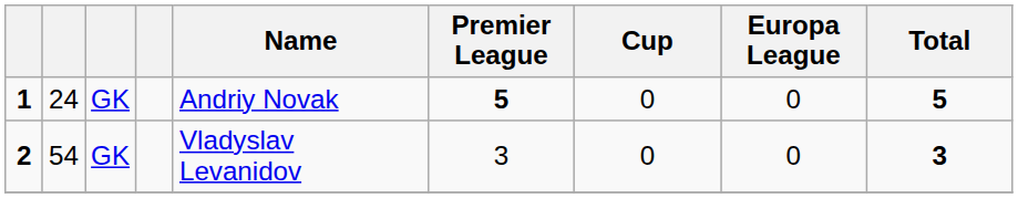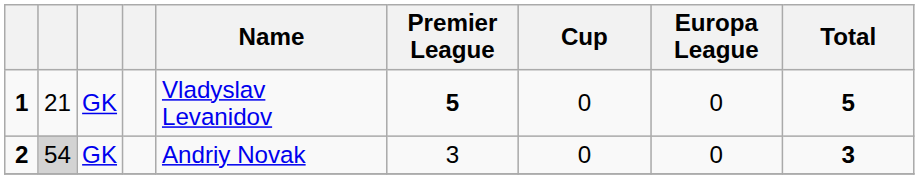 <table class="wikitable" style="text-align:center">
 <tr>
 <th width=15></th>
 <th width=15></th>
 <th width=15></th>
 <th width=15></th>
 <th width=145>Name</th>
 <th width=80><strong>Premier League</strong></th>
 <th width=80><strong>Cup</strong></th>
 <th width=80><strong>Europa League</strong></th>
 <th width=80>Total</th>
 </tr>
 <tr>
 <td><strong>1</strong></td>
-<td>24</td>
+<td>21</td>
 <td><a href='#'>GK</a></td>
 <td></td>
-<td align=left><a href='#'>Andriy Novak</a></td>
+<td align=left><a href='#'>Vladyslav Levanidov</a></td>
 <td><strong>5</strong></td>
 <td>0</td>
 <td>0</td>
 <td><strong>5</strong></td>
 </tr>
 <tr>
 <td><strong>2</strong></td>
-<td>54</td>
+<td style="background: lightgrey;">54</td>
 <td><a href='#'>GK</a></td>
 <td></td>
-<td align=left><a href='#'>Vladyslav Levanidov</a></td>
+<td align=left><a href='#'>Andriy Novak</a></td>
 <td>3</td>
 <td>0</td>
 <td>0</td>
 <td><strong>3</strong></td>
 </tr>
 <tr>
 </tr>
 </table>
